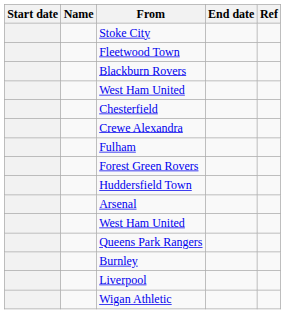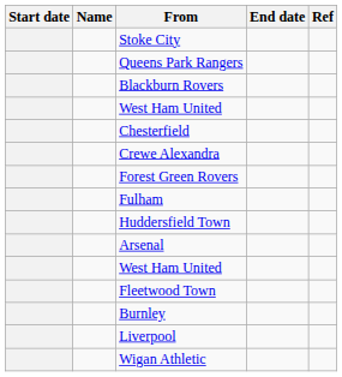 <table class="wikitable sortable plainrowheaders">
 <tr>
 <th scope=col>Start date</th>
 <th scope=col>Name</th>
 <th scope=col>From</th>
 <th scope=col>End date</th>
 <th scope=col class=unsortable>Ref</th>
 </tr>
 <tr>
 <th scope=row></th>
 <td></td>
 <td><a href='#'>Stoke City</a></td>
 <td></td>
 <td></td>
 </tr>
 <tr>
 <th scope=row></th>
 <td></td>
-<td><a href='#'>Fleetwood Town</a></td>
+<td><a href='#'>Queens Park Rangers</a></td>
 <td></td>
 <td></td>
 </tr>
 <tr>
 <th scope=row></th>
 <td></td>
 <td><a href='#'>Blackburn Rovers</a></td>
 <td></td>
 <td></td>
 </tr>
 <tr>
 <th scope=row></th>
 <td></td>
 <td><a href='#'>West Ham United</a></td>
 <td></td>
 <td></td>
 </tr>
 <tr>
 <th scope=row></th>
 <td></td>
 <td><a href='#'>Chesterfield</a></td>
 <td></td>
 <td></td>
 </tr>
 <tr>
 <th scope=row></th>
 <td></td>
 <td><a href='#'>Crewe Alexandra</a></td>
 <td></td>
 <td></td>
 </tr>
 <tr>
 <th scope=row></th>
 <td></td>
-<td><a href='#'>Fulham</a></td>
+<td><a href='#'>Forest Green Rovers</a></td>
 <td></td>
 <td></td>
 </tr>
 <tr>
 <th scope=row></th>
 <td></td>
-<td><a href='#'>Forest Green Rovers</a></td>
+<td><a href='#'>Fulham</a></td>
 <td></td>
 <td></td>
 </tr>
 <tr>
 <th scope=row></th>
 <td></td>
 <td><a href='#'>Huddersfield Town</a></td>
 <td></td>
 <td></td>
 </tr>
 <tr>
 <th scope=row></th>
 <td></td>
 <td><a href='#'>Arsenal</a></td>
 <td></td>
 <td></td>
 </tr>
 <tr>
 <th scope=row></th>
 <td></td>
 <td><a href='#'>West Ham United</a></td>
 <td></td>
 <td></td>
 </tr>
 <tr>
 <th scope=row></th>
 <td></td>
-<td><a href='#'>Queens Park Rangers</a></td>
+<td><a href='#'>Fleetwood Town</a></td>
 <td></td>
 <td></td>
 </tr>
 <tr>
 <th scope=row></th>
 <td></td>
 <td><a href='#'>Burnley</a></td>
 <td></td>
 <td></td>
 </tr>
 <tr>
 <th scope=row></th>
 <td></td>
 <td><a href='#'>Liverpool</a></td>
 <td></td>
 <td></td>
 </tr>
 <tr>
 <th scope=row></th>
 <td></td>
 <td><a href='#'>Wigan Athletic</a></td>
 <td></td>
 <td></td>
 </tr>
 </table>
